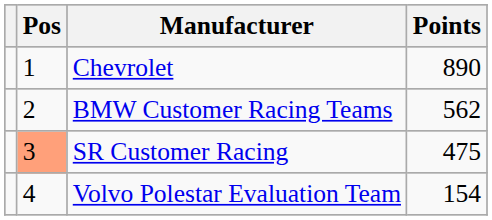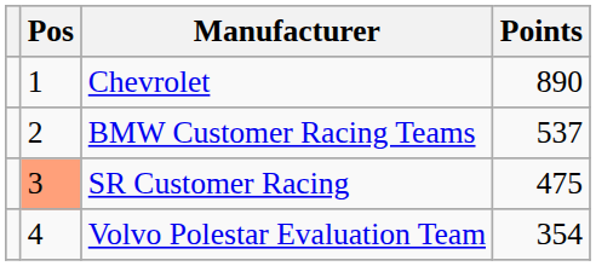 <table class="wikitable" style="font-size: 95%;">
 <tr>
 <th></th>
 <th>Pos</th>
 <th>Manufacturer</th>
 <th>Points</th>
 </tr>
 <tr>
 <td align="left"></td>
 <td>1</td>
 <td> <a href='#'>Chevrolet</a></td>
 <td align="right">890</td>
 </tr>
 <tr>
 <td align="left"></td>
 <td>2</td>
 <td> <a href='#'>BMW Customer Racing Teams</a></td>
-<td align="right">562</td>
+<td align="right">537</td>
 </tr>
 <tr>
 <td align="left"></td>
 <td style="background: lightsalmon;">3</td>
 <td> <a href='#'>SR Customer Racing</a></td>
 <td align="right">475</td>
 </tr>
 <tr>
 <td align="left"></td>
 <td>4</td>
 <td> <a href='#'>Volvo Polestar Evaluation Team</a></td>
-<td align="right">154</td>
+<td align="right">354</td>
 </tr>
 </table>
